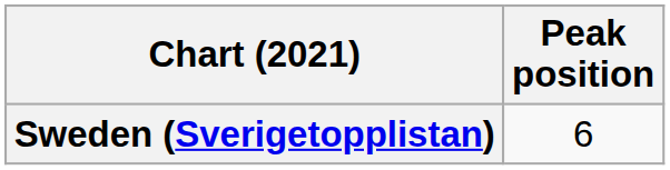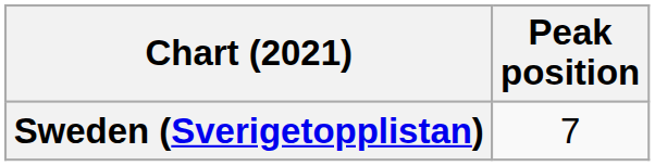 <table class="wikitable plainrowheaders" style="text-align:center">
 <tr>
 <th scope="col">Chart (2021)</th>
 <th scope="col">Peak<br>position</th>
 </tr>
 <tr>
 <th scope="row">Sweden (<a href='#'>Sverigetopplistan</a>)</th>
-<td>6</td>
+<td>7</td>
 </tr>
 </table>
